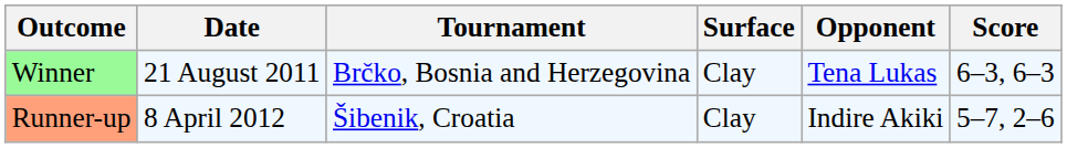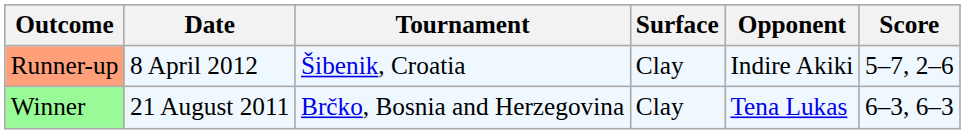 <table class="sortable wikitable" style=font-size:97%>
 <tr>
 <th>Outcome</th>
 <th>Date</th>
 <th>Tournament</th>
 <th>Surface</th>
 <th>Opponent</th>
 <th>Score</th>
 </tr>
 <tr style="background:#f0f8ff;">
+<td style="background:#ffa07a;">Runner-up</td>
+<td>8 April 2012</td>
+<td><a href='#'>Šibenik</a>, Croatia</td>
+<td>Clay</td>
+<td> Indire Akiki</td>
+<td>5–7, 2–6</td>
+</tr>
+<tr style="background:#f0f8ff;">
 <td style="background:#98fb98;">Winner</td>
 <td>21 August 2011</td>
 <td><a href='#'>Brčko</a>, Bosnia and Herzegovina</td>
 <td>Clay</td>
 <td> <a href='#'>Tena Lukas</a></td>
 <td>6–3, 6–3</td>
 </tr>
-<tr style="background:#f0f8ff;">
-<td style="background:#ffa07a;">Runner-up</td>
-<td>8 April 2012</td>
-<td><a href='#'>Šibenik</a>, Croatia</td>
-<td>Clay</td>
-<td> Indire Akiki</td>
-<td>5–7, 2–6</td>
-</tr>
 </table>
